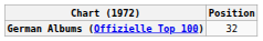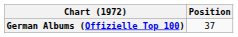 <table class="wikitable plainrowheaders" style="text-align:center">
 <tr>
 <th scope="col">Chart (1972)</th>
 <th scope="col">Position</th>
 </tr>
 <tr>
 <th scope="row">German Albums (<a href='#'>Offizielle Top 100</a>)</th>
-<td>32</td>
+<td>37</td>
 </tr>
 </table>
